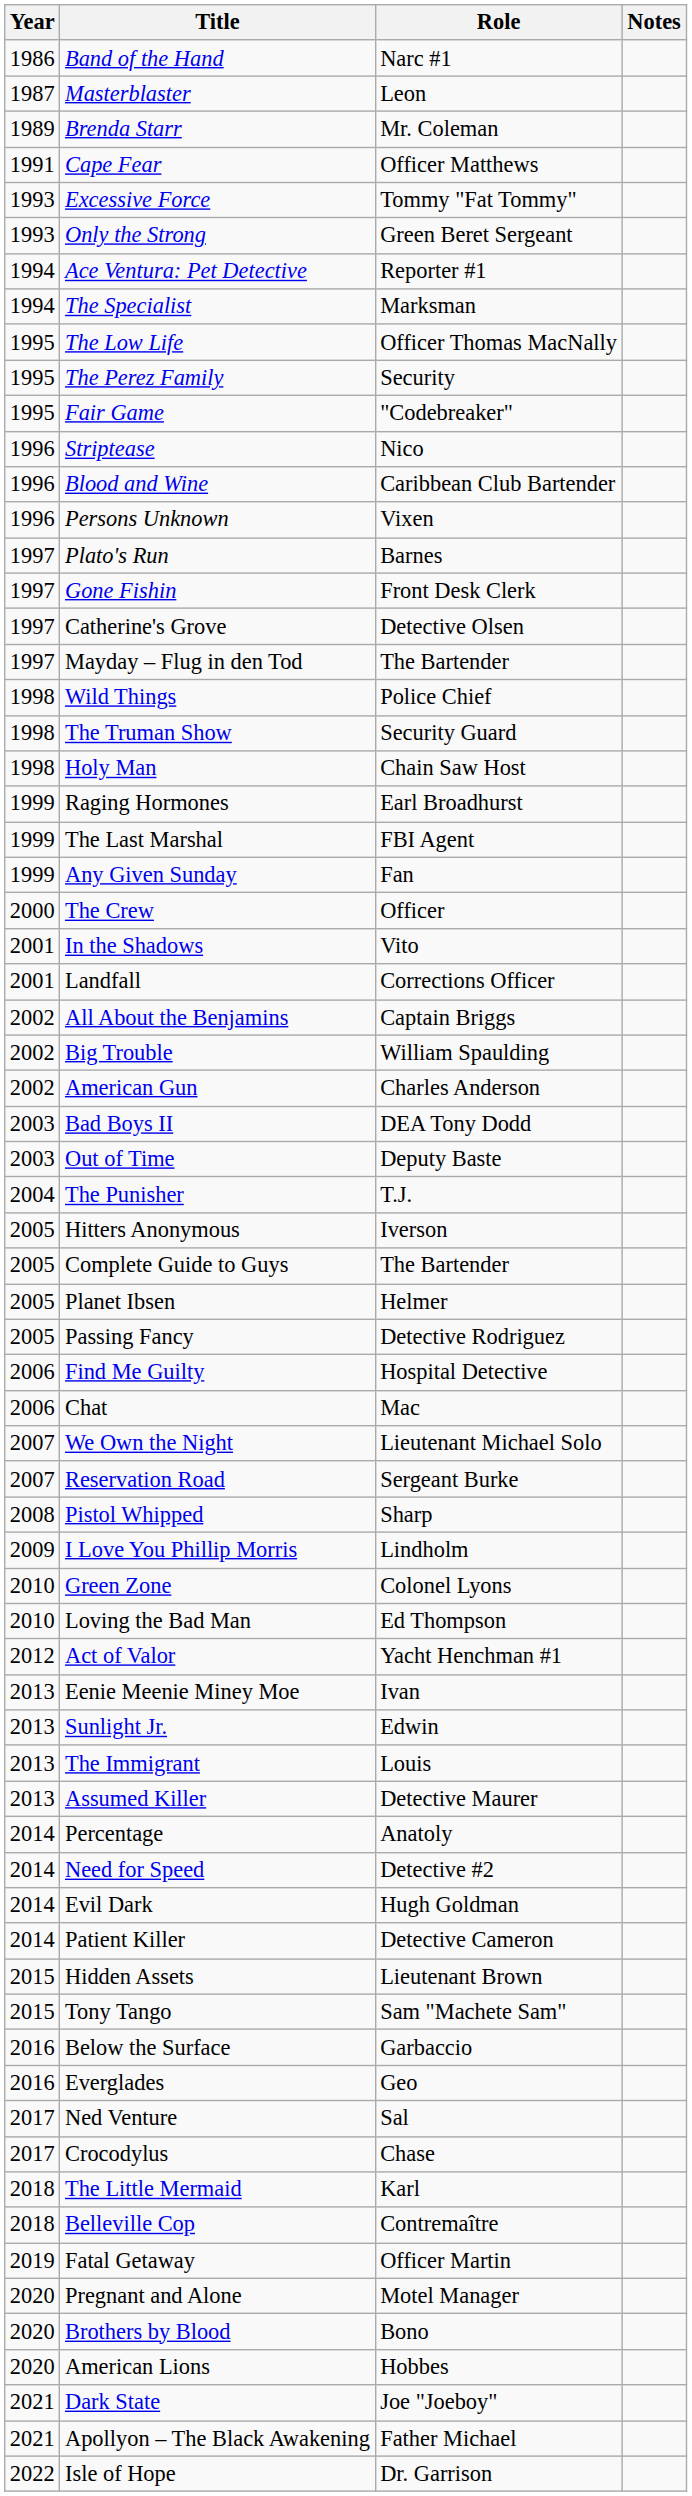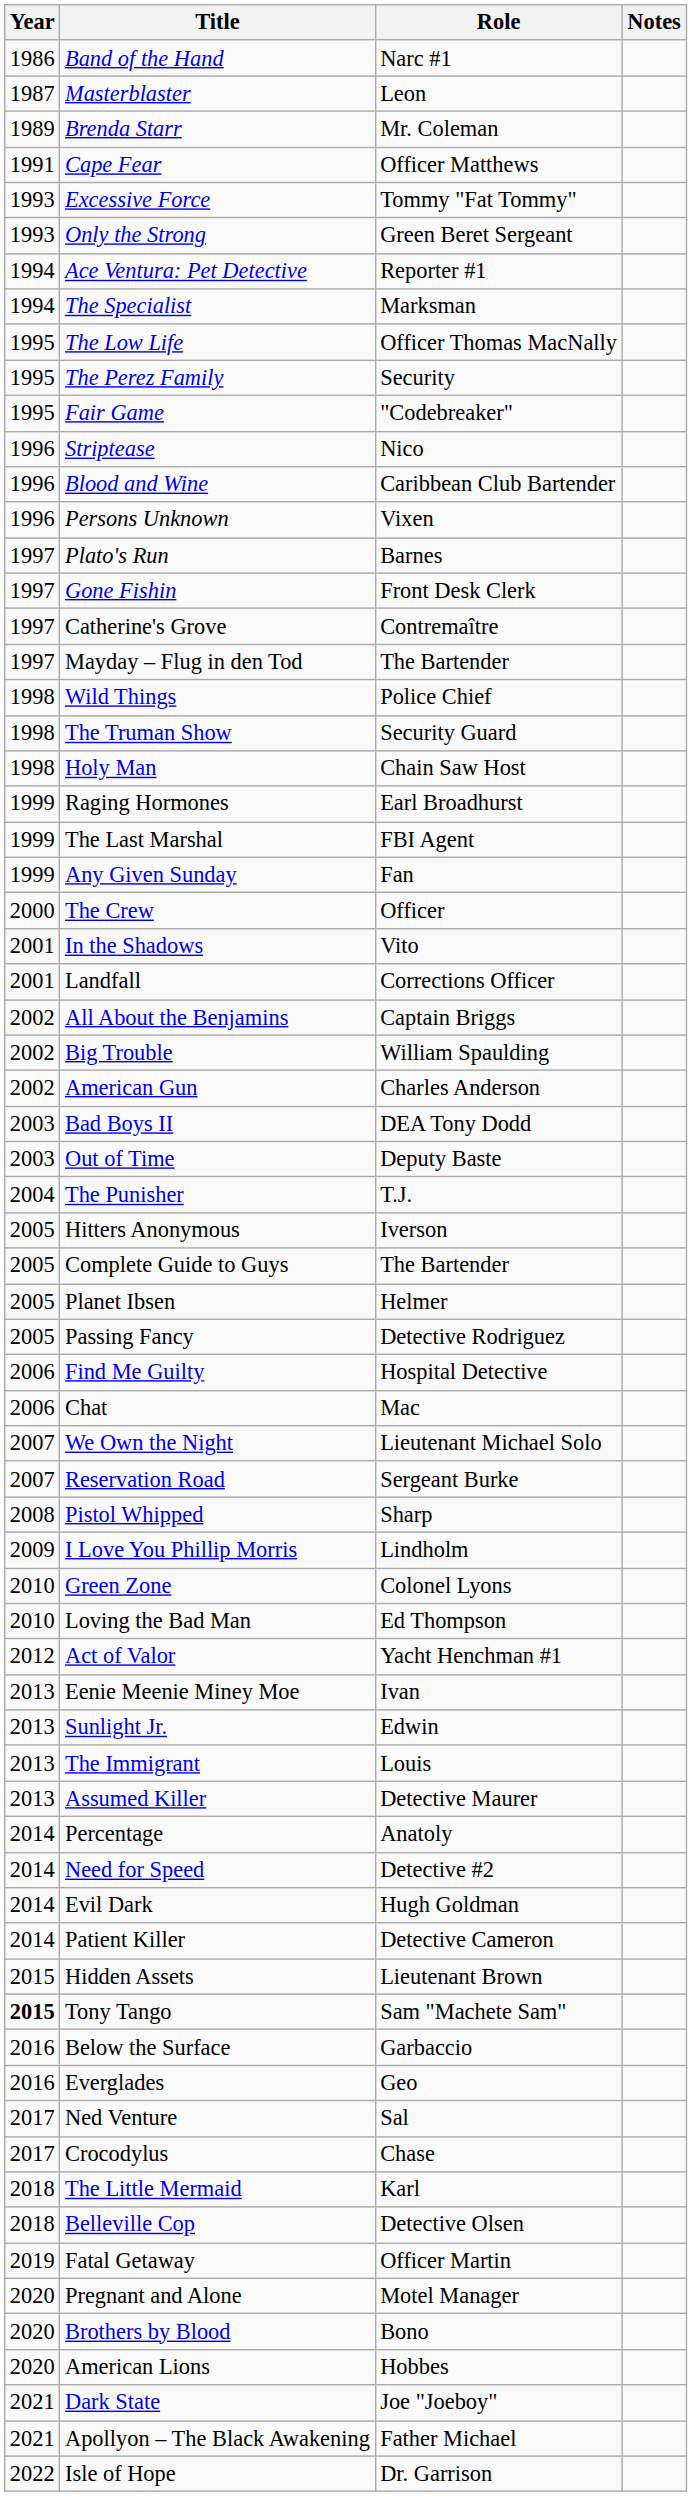 <table class="wikitable sortable">
 <tr>
 <th>Year</th>
 <th>Title</th>
 <th>Role</th>
 <th>Notes</th>
 </tr>
 <tr>
 <td>1986</td>
 <td><em><a href='#'>Band of the Hand</a></em></td>
 <td>Narc #1</td>
 <td></td>
 </tr>
 <tr>
 <td>1987</td>
 <td><a href='#'><em>Masterblaster</em></a></td>
 <td>Leon</td>
 <td></td>
 </tr>
 <tr>
 <td>1989</td>
 <td><a href='#'><em>Brenda Starr</em></a></td>
 <td>Mr. Coleman</td>
 <td></td>
 </tr>
 <tr>
 <td>1991</td>
 <td><a href='#'><em>Cape Fear</em></a></td>
 <td>Officer Matthews</td>
 <td></td>
 </tr>
 <tr>
 <td>1993</td>
 <td><a href='#'><em>Excessive Force</em></a></td>
 <td>Tommy "Fat Tommy"</td>
 <td></td>
 </tr>
 <tr>
 <td>1993</td>
 <td><a href='#'><em>Only the Strong</em></a></td>
 <td>Green Beret Sergeant</td>
 <td></td>
 </tr>
 <tr>
 <td>1994</td>
 <td><em><a href='#'>Ace Ventura: Pet Detective</a></em></td>
 <td>Reporter #1</td>
 <td></td>
 </tr>
 <tr>
 <td>1994</td>
 <td><em><a href='#'>The Specialist</a></em></td>
 <td>Marksman</td>
 <td></td>
 </tr>
 <tr>
 <td>1995</td>
 <td><em><a href='#'>The Low Life</a></em></td>
 <td>Officer Thomas MacNally</td>
 <td></td>
 </tr>
 <tr>
 <td>1995</td>
 <td><em><a href='#'>The Perez Family</a></em></td>
 <td>Security</td>
 <td></td>
 </tr>
 <tr>
 <td>1995</td>
 <td><a href='#'><em>Fair Game</em></a></td>
 <td>"Codebreaker"</td>
 <td></td>
 </tr>
 <tr>
 <td>1996</td>
 <td><a href='#'><em>Striptease</em></a></td>
 <td>Nico</td>
 <td></td>
 </tr>
 <tr>
 <td>1996</td>
 <td><em><a href='#'>Blood and Wine</a></em></td>
 <td>Caribbean Club Bartender</td>
 <td></td>
 </tr>
 <tr>
 <td>1996</td>
 <td><em>Persons Unknown</em></td>
 <td>Vixen</td>
 <td></td>
 </tr>
 <tr>
 <td>1997</td>
 <td><em>Plato's Run</em></td>
 <td>Barnes</td>
 <td></td>
 </tr>
 <tr>
 <td>1997</td>
 <td><a href='#'><em>Gone Fishin<strong></a></td>
 <td>Front Desk Clerk</td>
 <td></td>
 </tr>
 <tr>
 <td>1997</td>
 <td></em>Catherine's Grove<em></td>
-<td>Detective Olsen</td>
+<td>Contremaître</td>
 <td></td>
 </tr>
 <tr>
 <td>1997</td>
 <td></em>Mayday – Flug in den Tod<em></td>
 <td>The Bartender</td>
 <td></td>
 </tr>
 <tr>
 <td>1998</td>
 <td><a href='#'></em>Wild Things<em></a></td>
 <td>Police Chief</td>
 <td></td>
 </tr>
 <tr>
 <td>1998</td>
 <td></em><a href='#'>The Truman Show</a><em></td>
 <td>Security Guard</td>
 <td></td>
 </tr>
 <tr>
 <td>1998</td>
 <td></em><a href='#'>Holy Man</a><em></td>
 <td>Chain Saw Host</td>
 <td></td>
 </tr>
 <tr>
 <td>1999</td>
 <td></em>Raging Hormones<em></td>
 <td>Earl Broadhurst</td>
 <td></td>
 </tr>
 <tr>
 <td>1999</td>
 <td></em>The Last Marshal<em></td>
 <td>FBI Agent</td>
 <td></td>
 </tr>
 <tr>
 <td>1999</td>
 <td></em><a href='#'>Any Given Sunday</a><em></td>
 <td>Fan</td>
 <td></td>
 </tr>
 <tr>
 <td>2000</td>
 <td><a href='#'></em>The Crew<em></a></td>
 <td>Officer</td>
 <td></td>
 </tr>
 <tr>
 <td>2001</td>
 <td><a href='#'></em>In the Shadows<em></a></td>
 <td>Vito</td>
 <td></td>
 </tr>
 <tr>
 <td>2001</td>
 <td></em>Landfall<em></td>
 <td>Corrections Officer</td>
 <td></td>
 </tr>
 <tr>
 <td>2002</td>
 <td></em><a href='#'>All About the Benjamins</a><em></td>
 <td>Captain Briggs</td>
 <td></td>
 </tr>
 <tr>
 <td>2002</td>
 <td><a href='#'></em>Big Trouble<em></a></td>
 <td>William Spaulding</td>
 <td></td>
 </tr>
 <tr>
 <td>2002</td>
 <td><a href='#'></em>American Gun<em></a></td>
 <td>Charles Anderson</td>
 <td></td>
 </tr>
 <tr>
 <td>2003</td>
 <td></em><a href='#'>Bad Boys II</a><em></td>
 <td>DEA Tony Dodd</td>
 <td></td>
 </tr>
 <tr>
 <td>2003</td>
 <td><a href='#'></em>Out of Time<em></a></td>
 <td>Deputy Baste</td>
 <td></td>
 </tr>
 <tr>
 <td>2004</td>
 <td><a href='#'></em>The Punisher<em></a></td>
 <td>T.J.</td>
 <td></td>
 </tr>
 <tr>
 <td>2005</td>
 <td></em>Hitters Anonymous<em></td>
 <td>Iverson</td>
 <td></td>
 </tr>
 <tr>
 <td>2005</td>
 <td></em>Complete Guide to Guys<em></td>
 <td>The Bartender</td>
 <td></td>
 </tr>
 <tr>
 <td>2005</td>
 <td></em>Planet Ibsen<em></td>
 <td>Helmer</td>
 <td></td>
 </tr>
 <tr>
 <td>2005</td>
 <td></em>Passing Fancy<em></td>
 <td>Detective Rodriguez</td>
 <td></td>
 </tr>
 <tr>
 <td>2006</td>
 <td></em><a href='#'>Find Me Guilty</a><em></td>
 <td>Hospital Detective</td>
 <td></td>
 </tr>
 <tr>
 <td>2006</td>
 <td></em>Chat<em></td>
 <td>Mac</td>
 <td></td>
 </tr>
 <tr>
 <td>2007</td>
 <td><a href='#'></em>We Own the Night<em></a></td>
 <td>Lieutenant Michael Solo</td>
 <td></td>
 </tr>
 <tr>
 <td>2007</td>
 <td></em><a href='#'>Reservation Road</a><em></td>
 <td>Sergeant Burke</td>
 <td></td>
 </tr>
 <tr>
 <td>2008</td>
 <td></em><a href='#'>Pistol Whipped</a><em></td>
 <td>Sharp</td>
 <td></td>
 </tr>
 <tr>
 <td>2009</td>
 <td></em><a href='#'>I Love You Phillip Morris</a><em></td>
 <td>Lindholm</td>
 <td></td>
 </tr>
 <tr>
 <td>2010</td>
 <td><a href='#'></em>Green Zone<em></a></td>
 <td>Colonel Lyons</td>
 <td></td>
 </tr>
 <tr>
 <td>2010</td>
 <td></em>Loving the Bad Man<em></td>
 <td>Ed Thompson</td>
 <td></td>
 </tr>
 <tr>
 <td>2012</td>
 <td></em><a href='#'>Act of Valor</a><em></td>
 <td>Yacht Henchman #1</td>
 <td></td>
 </tr>
 <tr>
 <td>2013</td>
 <td></em>Eenie Meenie Miney Moe<em></td>
 <td>Ivan</td>
 <td></td>
 </tr>
 <tr>
 <td>2013</td>
 <td></em><a href='#'>Sunlight Jr.</a><em></td>
 <td>Edwin</td>
 <td></td>
 </tr>
 <tr>
 <td>2013</td>
 <td><a href='#'></em>The Immigrant<em></a></td>
 <td>Louis</td>
 <td></td>
 </tr>
 <tr>
 <td>2013</td>
 <td></em><a href='#'>Assumed Killer</a><em></td>
 <td>Detective Maurer</td>
 <td></td>
 </tr>
 <tr>
 <td>2014</td>
 <td></em>Percentage<em></td>
 <td>Anatoly</td>
 <td></td>
 </tr>
 <tr>
 <td>2014</td>
 <td><a href='#'></em>Need for Speed<em></a></td>
 <td>Detective #2</td>
 <td></td>
 </tr>
 <tr>
 <td>2014</td>
 <td></em>Evil Dark<em></td>
 <td>Hugh Goldman</td>
 <td></td>
 </tr>
 <tr>
 <td>2014</td>
 <td></em>Patient Killer<em></td>
 <td>Detective Cameron</td>
 <td></td>
 </tr>
 <tr>
 <td>2015</td>
 <td></em>Hidden Assets<em></td>
 <td>Lieutenant Brown</td>
 <td></td>
 </tr>
 <tr>
-<td>2015</td>
+<td><strong>2015</strong></td>
 <td></em>Tony Tango<em></td>
 <td>Sam "Machete Sam"</td>
 <td></td>
 </tr>
 <tr>
 <td>2016</td>
 <td></em>Below the Surface<em></td>
 <td>Garbaccio</td>
 <td></td>
 </tr>
 <tr>
 <td>2016</td>
 <td></em>Everglades<em></td>
 <td>Geo</td>
 <td></td>
 </tr>
 <tr>
 <td>2017</td>
 <td></em>Ned Venture<em></td>
 <td>Sal</td>
 <td></td>
 </tr>
 <tr>
 <td>2017</td>
 <td></em>Crocodylus<em></td>
 <td>Chase</td>
 <td></td>
 </tr>
 <tr>
 <td>2018</td>
 <td><a href='#'></em>The Little Mermaid<em></a></td>
 <td>Karl</td>
 <td></td>
 </tr>
 <tr>
 <td>2018</td>
 <td></em><a href='#'>Belleville Cop</a><em></td>
-<td>Contremaître</td>
+<td>Detective Olsen</td>
 <td></td>
 </tr>
 <tr>
 <td>2019</td>
 <td></em>Fatal Getaway<em></td>
 <td>Officer Martin</td>
 <td></td>
 </tr>
 <tr>
 <td>2020</td>
 <td></em>Pregnant and Alone<em></td>
 <td>Motel Manager</td>
 <td></td>
 </tr>
 <tr>
 <td>2020</td>
 <td></em><a href='#'>Brothers by Blood</a><em></td>
 <td>Bono</td>
 <td></td>
 </tr>
 <tr>
 <td>2020</td>
 <td></em>American Lions<em></td>
 <td>Hobbes</td>
 <td></td>
 </tr>
 <tr>
 <td>2021</td>
 <td><a href='#'></em>Dark State<em></a></td>
 <td>Joe "Joeboy"</td>
 <td></td>
 </tr>
 <tr>
 <td>2021</td>
 <td></em>Apollyon – The Black Awakening<em></td>
 <td>Father Michael</td>
 <td></td>
 </tr>
 <tr>
 <td>2022</td>
 <td></em>Isle of Hope<em></td>
 <td>Dr. Garrison</td>
 <td></td>
 </tr>
 </table>
